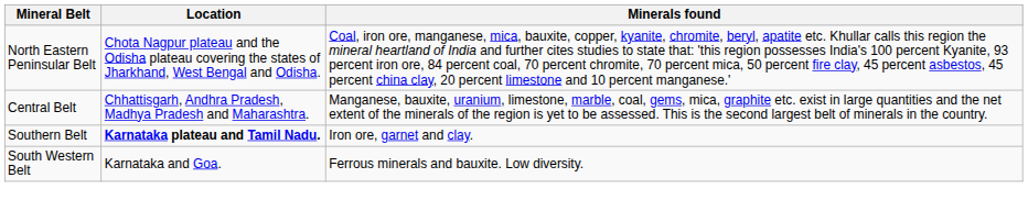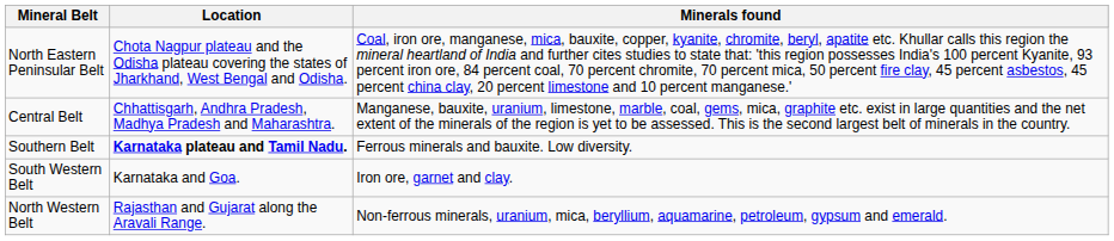 <table class="wikitable">
 <tr style="background:#ccc; text-align:center;">
 <th>Mineral Belt</th>
 <th>Location</th>
 <th>Minerals found</th>
 </tr>
 <tr>
 <td>North Eastern Peninsular Belt</td>
 <td><a href='#'>Chota Nagpur plateau</a> and the <a href='#'>Odisha</a> plateau covering the states of <a href='#'>Jharkhand</a>, <a href='#'>West Bengal</a> and <a href='#'>Odisha</a>.</td>
 <td><a href='#'>Coal</a>, iron ore, manganese, <a href='#'>mica</a>, bauxite, copper, <a href='#'>kyanite</a>, <a href='#'>chromite</a>, <a href='#'>beryl</a>, <a href='#'>apatite</a> etc. Khullar calls this region the <em>mineral heartland of India</em> and further cites studies to state that: 'this region possesses India's 100 percent Kyanite, 93 percent iron ore, 84 percent coal, 70 percent chromite, 70 percent mica, 50 percent <a href='#'>fire clay</a>, 45 percent <a href='#'>asbestos</a>, 45 percent <a href='#'>china clay</a>, 20 percent <a href='#'>limestone</a> and 10 percent manganese.'</td>
 </tr>
 <tr>
 <td>Central Belt</td>
 <td><a href='#'>Chhattisgarh</a>, <a href='#'>Andhra Pradesh</a>, <a href='#'>Madhya Pradesh</a> and <a href='#'>Maharashtra</a>.</td>
 <td>Manganese, bauxite, <a href='#'>uranium</a>, limestone, <a href='#'>marble</a>, coal, <a href='#'>gems</a>, mica, <a href='#'>graphite</a> etc. exist in large quantities and the net extent of the minerals of the region is yet to be assessed. This is the second largest belt of minerals in the country.</td>
 </tr>
 <tr>
 <td>Southern Belt</td>
 <td><strong><a href='#'>Karnataka</a> plateau and <a href='#'>Tamil Nadu</a>.</strong></td>
-<td>Iron ore, <a href='#'>garnet</a> and <a href='#'>clay</a>.</td>
+<td>Ferrous minerals and bauxite. Low diversity.</td>
 </tr>
 <tr>
 <td>South Western Belt</td>
 <td>Karnataka and <a href='#'>Goa</a>.</td>
-<td>Ferrous minerals and bauxite. Low diversity.</td>
+<td>Iron ore, <a href='#'>garnet</a> and <a href='#'>clay</a>.</td>
+</tr>
+<tr>
+<td>North Western Belt</td>
+<td><a href='#'>Rajasthan</a> and <a href='#'>Gujarat</a> along the <a href='#'>Aravali Range</a>.</td>
+<td>Non-ferrous minerals, <a href='#'>uranium</a>, mica, <a href='#'>beryllium</a>, <a href='#'>aquamarine</a>, <a href='#'>petroleum</a>, <a href='#'>gypsum</a> and <a href='#'>emerald</a>.</td>
 </tr>
 </table>
